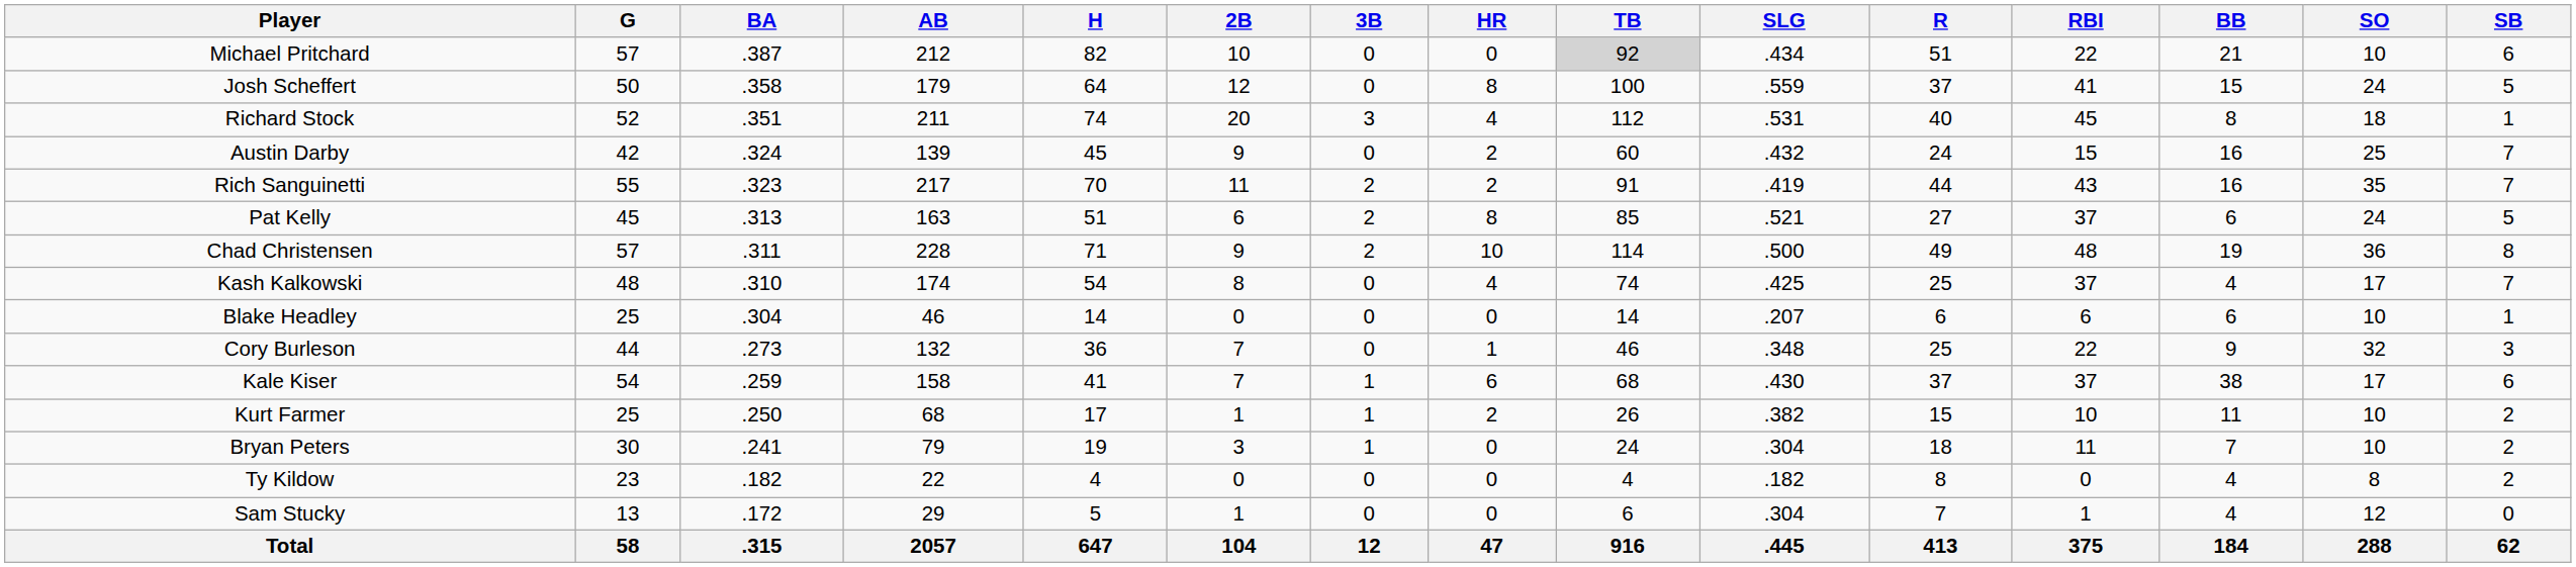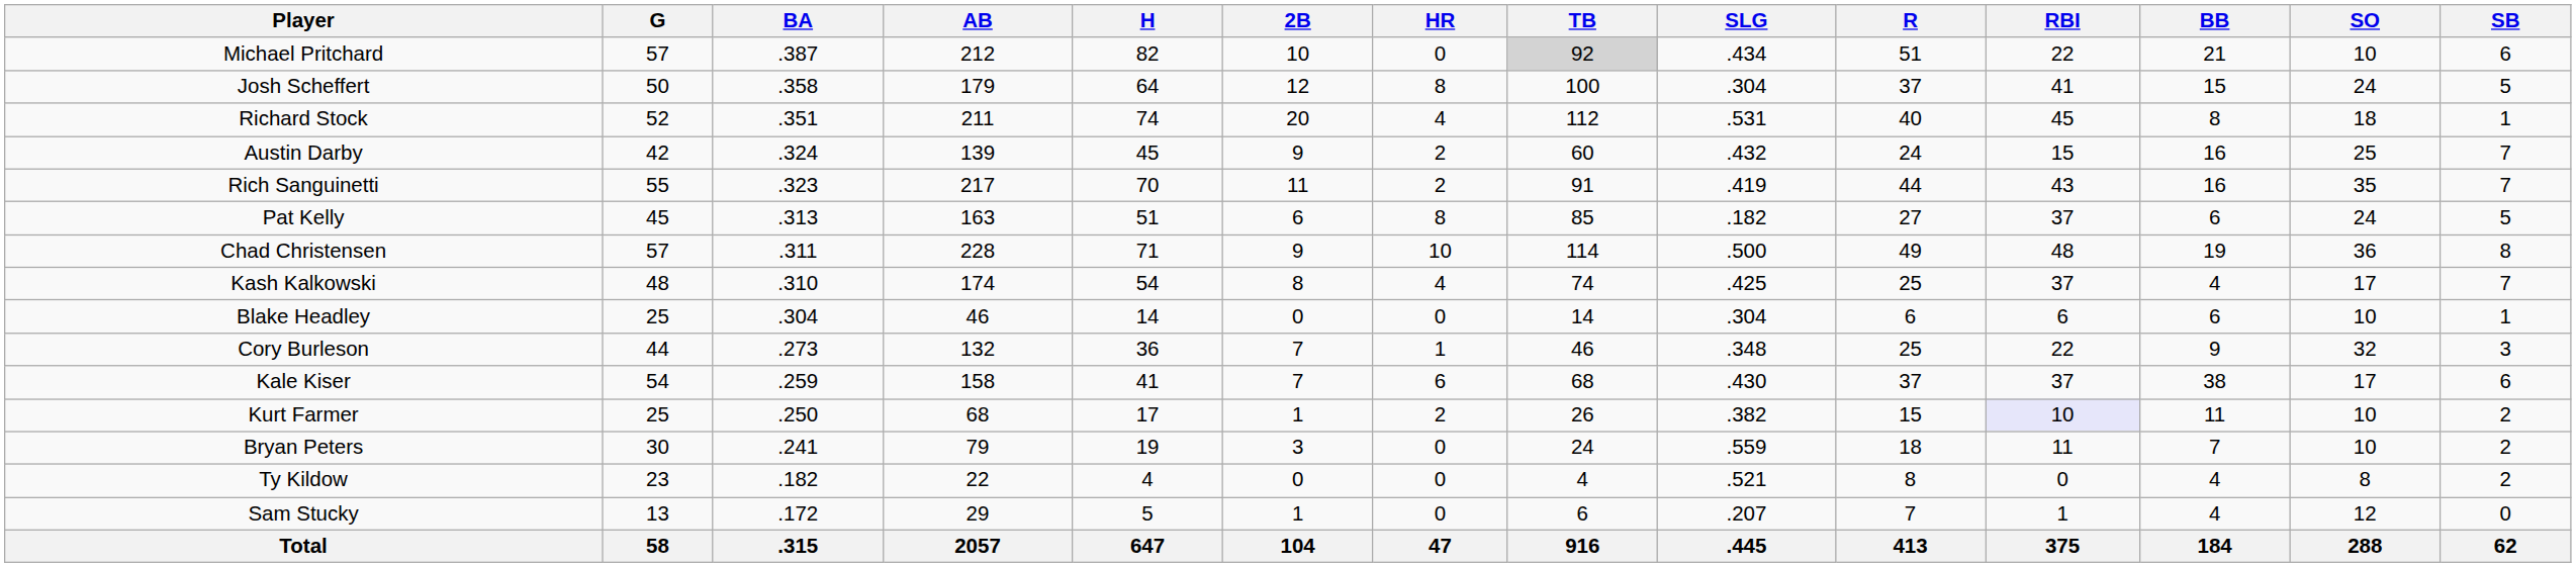 <table class="wikitable sortable" width="100%">
 <tr>
 <th>Player</th>
 <th>G</th>
 <th><a href='#'>BA</a></th>
 <th><a href='#'>AB</a></th>
 <th><a href='#'>H</a></th>
 <th><a href='#'>2B</a></th>
-<th><a href='#'>3B</a></th>
 <th><a href='#'>HR</a></th>
 <th><a href='#'>TB</a></th>
 <th><a href='#'>SLG</a></th>
 <th><a href='#'>R</a></th>
 <th><a href='#'>RBI</a></th>
 <th><a href='#'>BB</a></th>
 <th><a href='#'>SO</a></th>
 <th><a href='#'>SB</a></th>
 </tr>
 <tr align="center">
 <td>Michael Pritchard</td>
 <td>57</td>
 <td>.387</td>
 <td>212</td>
 <td>82</td>
 <td>10</td>
 <td>0</td>
-<td>0</td>
 <td style="background: lightgrey;">92</td>
 <td>.434</td>
 <td>51</td>
 <td>22</td>
 <td>21</td>
 <td>10</td>
 <td>6</td>
 </tr>
 <tr align="center">
 <td>Josh Scheffert</td>
 <td>50</td>
 <td>.358</td>
 <td>179</td>
 <td>64</td>
 <td>12</td>
-<td>0</td>
 <td>8</td>
 <td>100</td>
-<td>.559</td>
+<td>.304</td>
 <td>37</td>
 <td>41</td>
 <td>15</td>
 <td>24</td>
 <td>5</td>
 </tr>
 <tr align="center">
 <td>Richard Stock</td>
 <td>52</td>
 <td>.351</td>
 <td>211</td>
 <td>74</td>
 <td>20</td>
-<td>3</td>
 <td>4</td>
 <td>112</td>
 <td>.531</td>
 <td>40</td>
 <td>45</td>
 <td>8</td>
 <td>18</td>
 <td>1</td>
 </tr>
 <tr align="center">
 <td>Austin Darby</td>
 <td>42</td>
 <td>.324</td>
 <td>139</td>
 <td>45</td>
 <td>9</td>
-<td>0</td>
 <td>2</td>
 <td>60</td>
 <td>.432</td>
 <td>24</td>
 <td>15</td>
 <td>16</td>
 <td>25</td>
 <td>7</td>
 </tr>
 <tr align="center">
 <td>Rich Sanguinetti</td>
 <td>55</td>
 <td>.323</td>
 <td>217</td>
 <td>70</td>
 <td>11</td>
 <td>2</td>
-<td>2</td>
 <td>91</td>
 <td>.419</td>
 <td>44</td>
 <td>43</td>
 <td>16</td>
 <td>35</td>
 <td>7</td>
 </tr>
 <tr align="center">
 <td>Pat Kelly</td>
 <td>45</td>
 <td>.313</td>
 <td>163</td>
 <td>51</td>
 <td>6</td>
-<td>2</td>
 <td>8</td>
 <td>85</td>
-<td>.521</td>
+<td>.182</td>
 <td>27</td>
 <td>37</td>
 <td>6</td>
 <td>24</td>
 <td>5</td>
 </tr>
 <tr align="center">
 <td>Chad Christensen</td>
 <td>57</td>
 <td>.311</td>
 <td>228</td>
 <td>71</td>
 <td>9</td>
-<td>2</td>
 <td>10</td>
 <td>114</td>
 <td>.500</td>
 <td>49</td>
 <td>48</td>
 <td>19</td>
 <td>36</td>
 <td>8</td>
 </tr>
 <tr align="center">
 <td>Kash Kalkowski</td>
 <td>48</td>
 <td>.310</td>
 <td>174</td>
 <td>54</td>
 <td>8</td>
-<td>0</td>
 <td>4</td>
 <td>74</td>
 <td>.425</td>
 <td>25</td>
 <td>37</td>
 <td>4</td>
 <td>17</td>
 <td>7</td>
 </tr>
 <tr align="center">
 <td>Blake Headley</td>
 <td>25</td>
 <td>.304</td>
 <td>46</td>
 <td>14</td>
 <td>0</td>
 <td>0</td>
-<td>0</td>
 <td>14</td>
-<td>.207</td>
+<td>.304</td>
 <td>6</td>
 <td>6</td>
 <td>6</td>
 <td>10</td>
 <td>1</td>
 </tr>
 <tr align="center">
 <td>Cory Burleson</td>
 <td>44</td>
 <td>.273</td>
 <td>132</td>
 <td>36</td>
 <td>7</td>
-<td>0</td>
 <td>1</td>
 <td>46</td>
 <td>.348</td>
 <td>25</td>
 <td>22</td>
 <td>9</td>
 <td>32</td>
 <td>3</td>
 </tr>
 <tr align="center">
 <td>Kale Kiser</td>
 <td>54</td>
 <td>.259</td>
 <td>158</td>
 <td>41</td>
 <td>7</td>
-<td>1</td>
 <td>6</td>
 <td>68</td>
 <td>.430</td>
 <td>37</td>
 <td>37</td>
 <td>38</td>
 <td>17</td>
 <td>6</td>
 </tr>
 <tr align="center">
 <td>Kurt Farmer</td>
 <td>25</td>
 <td>.250</td>
 <td>68</td>
 <td>17</td>
 <td>1</td>
-<td>1</td>
 <td>2</td>
 <td>26</td>
 <td>.382</td>
 <td>15</td>
-<td>10</td>
+<td style="background: lavender;">10</td>
 <td>11</td>
 <td>10</td>
 <td>2</td>
 </tr>
 <tr align="center">
 <td>Bryan Peters</td>
 <td>30</td>
 <td>.241</td>
 <td>79</td>
 <td>19</td>
 <td>3</td>
-<td>1</td>
 <td>0</td>
 <td>24</td>
-<td>.304</td>
+<td>.559</td>
 <td>18</td>
 <td>11</td>
 <td>7</td>
 <td>10</td>
 <td>2</td>
 </tr>
 <tr align="center">
 <td>Ty Kildow</td>
 <td>23</td>
 <td>.182</td>
 <td>22</td>
 <td>4</td>
 <td>0</td>
 <td>0</td>
-<td>0</td>
 <td>4</td>
-<td>.182</td>
+<td>.521</td>
 <td>8</td>
 <td>0</td>
 <td>4</td>
 <td>8</td>
 <td>2</td>
 </tr>
 <tr align="center">
 <td>Sam Stucky</td>
 <td>13</td>
 <td>.172</td>
 <td>29</td>
 <td>5</td>
 <td>1</td>
 <td>0</td>
-<td>0</td>
 <td>6</td>
-<td>.304</td>
+<td>.207</td>
 <td>7</td>
 <td>1</td>
 <td>4</td>
 <td>12</td>
 <td>0</td>
 </tr>
 <tr class="unsortable" align="center">
 <th>Total</th>
 <th>58</th>
 <th>.315</th>
 <th>2057</th>
 <th>647</th>
 <th>104</th>
-<th>12</th>
 <th>47</th>
 <th>916</th>
 <th>.445</th>
 <th>413</th>
 <th>375</th>
 <th>184</th>
 <th>288</th>
 <th>62</th>
 </tr>
 </table>
